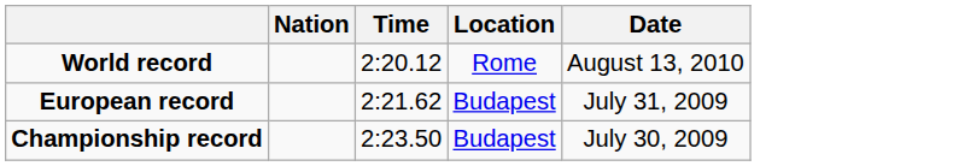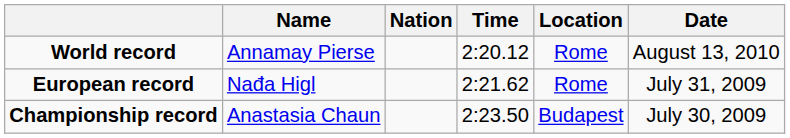 <table class=wikitable style=text-align:center>
 <tr>
 <th></th>
+<th>Name</th>
 <th>Nation</th>
 <th>Time</th>
 <th>Location</th>
 <th>Date</th>
 </tr>
 <tr>
 <td><strong>World record</strong></td>
+<td align=left><a href='#'>Annamay Pierse</a></td>
 <td align=left></td>
 <td align=left>2:20.12</td>
 <td><a href='#'>Rome</a></td>
 <td>August 13, 2010</td>
 </tr>
 <tr>
 <td><strong>European record</strong></td>
+<td align=left><a href='#'>Nađa Higl</a></td>
 <td align=left></td>
 <td align=left>2:21.62</td>
-<td><a href='#'>Budapest</a></td>
+<td><a href='#'>Rome</a></td>
 <td>July 31, 2009</td>
 </tr>
 <tr>
 <td><strong>Championship record</strong></td>
+<td align=left><a href='#'>Anastasia Chaun</a></td>
 <td align=left></td>
 <td align=left>2:23.50</td>
 <td><a href='#'>Budapest</a></td>
 <td>July 30, 2009</td>
 </tr>
 </table>
